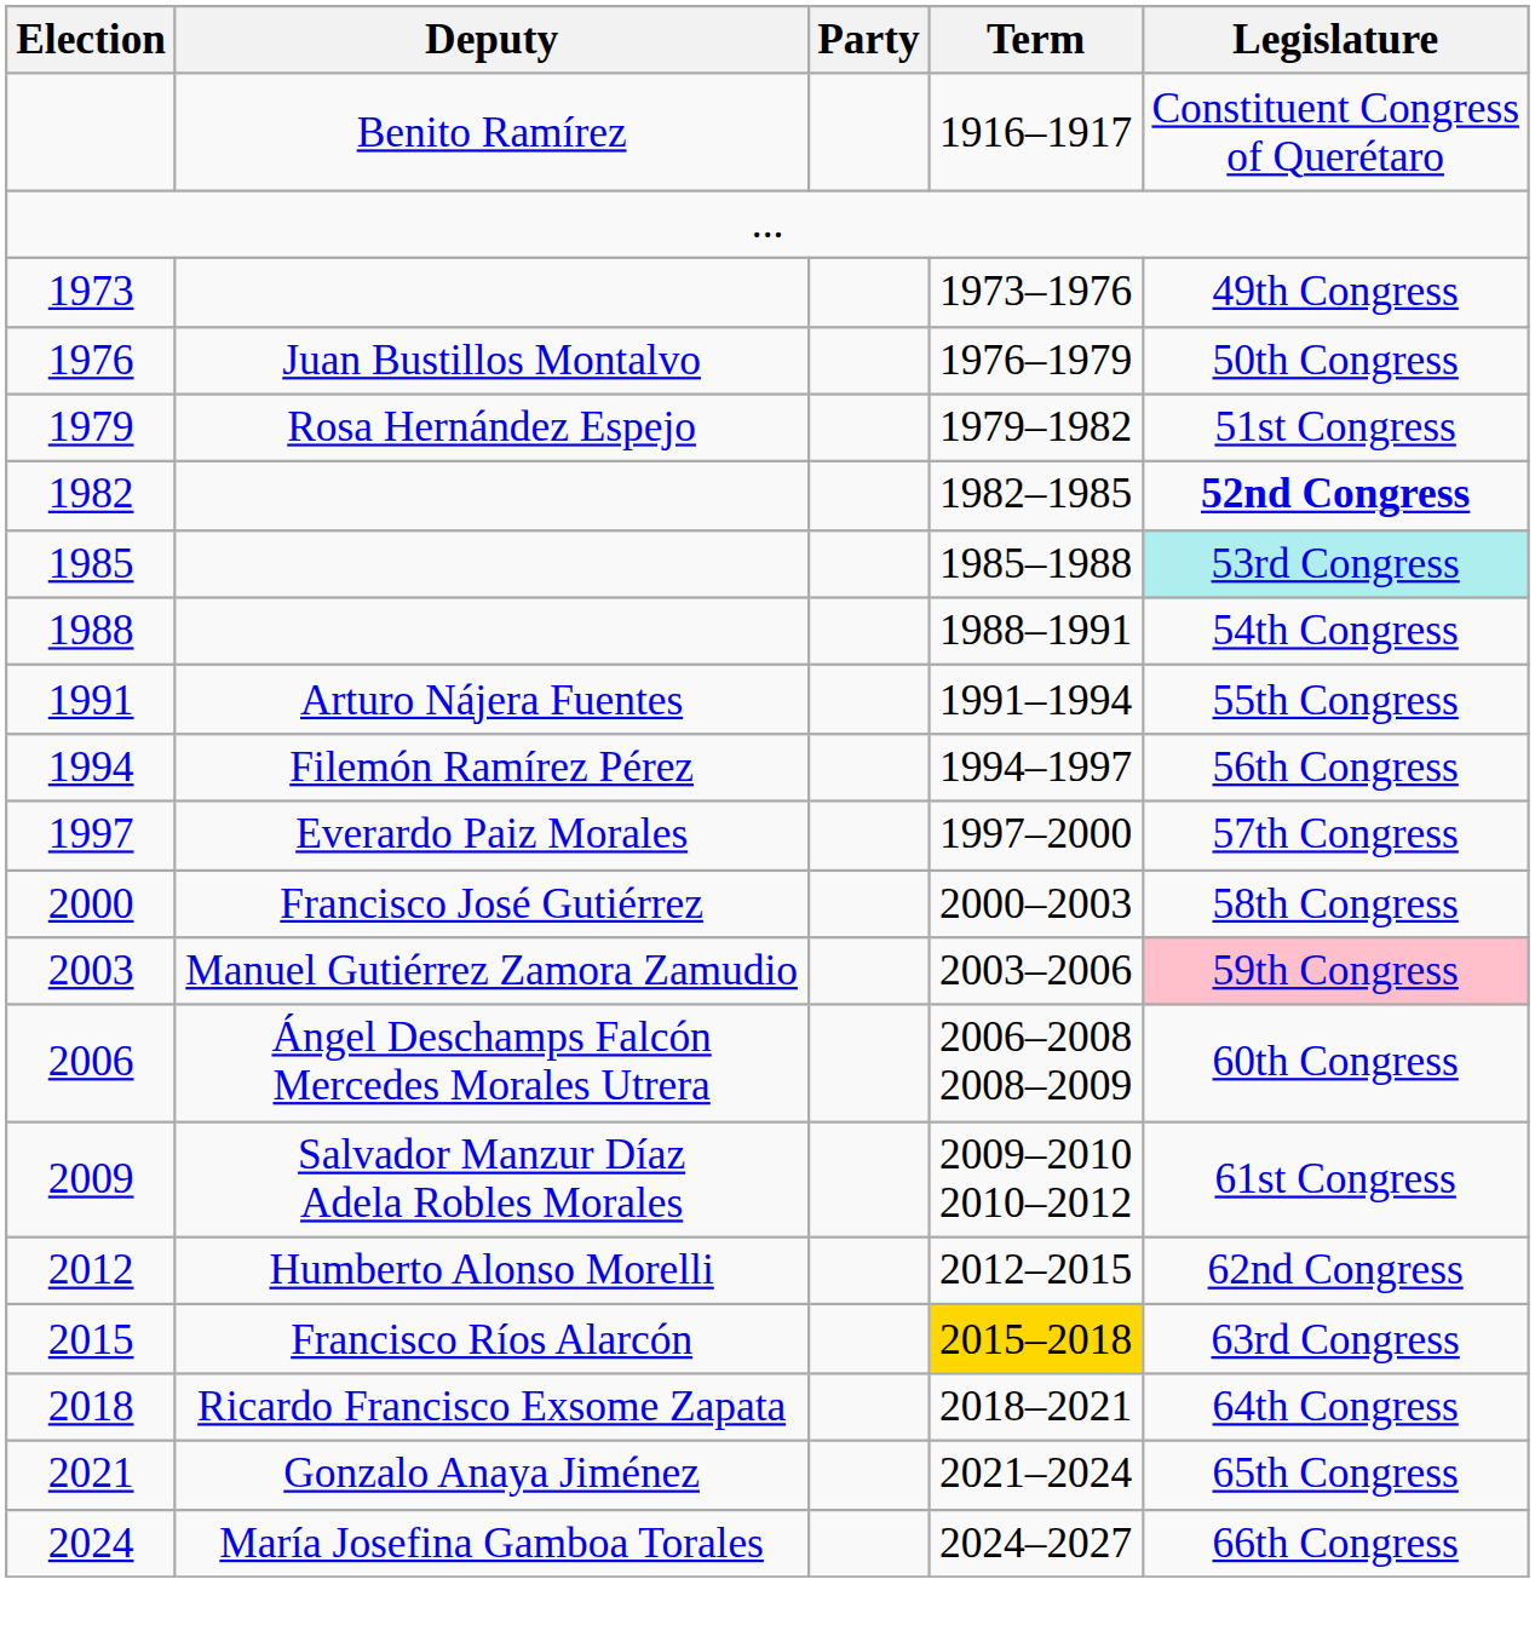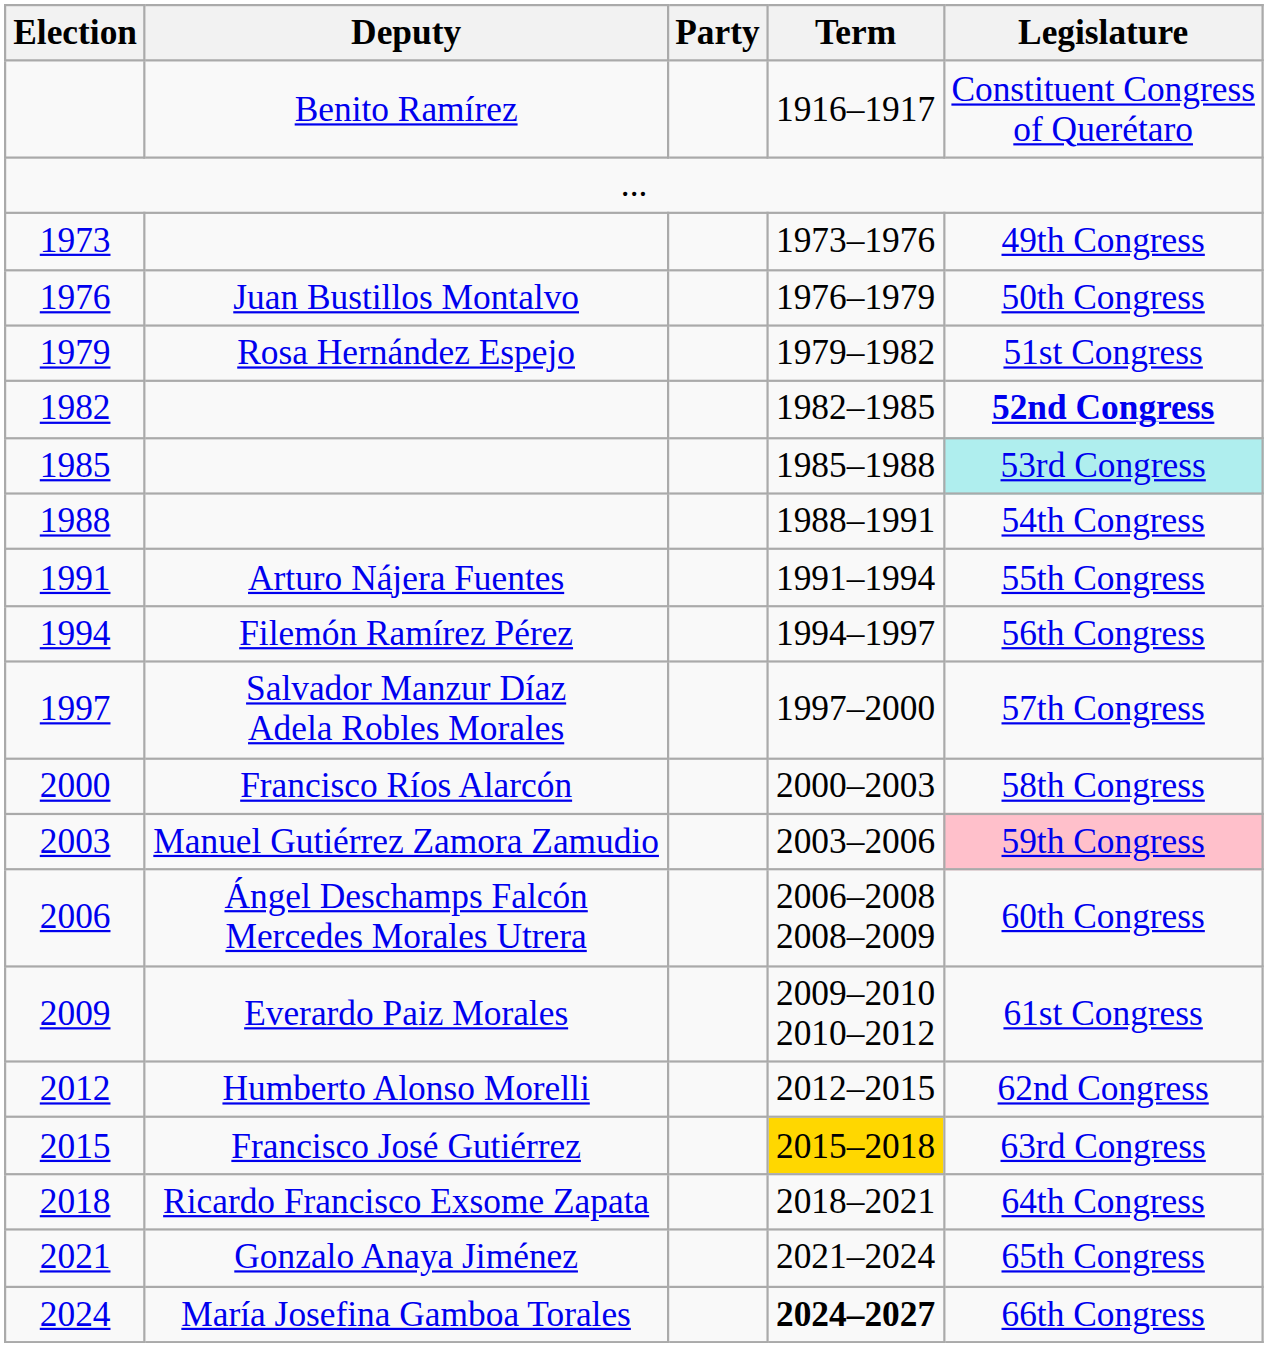 <table class="wikitable sortable" style="text-align: center">
 <tr>
 <th>Election</th>
 <th class="unsortable">Deputy</th>
 <th class="unsortable">Party</th>
 <th class="unsortable">Term</th>
 <th class="unsortable">Legislature</th>
 </tr>
 <tr>
 <td></td>
 <td><a href='#'>Benito Ramírez</a></td>
 <td></td>
 <td>1916–1917</td>
 <td><a href='#'>Constituent Congress<br>of Querétaro</a></td>
 </tr>
 <tr>
 <td colspan=5> ...</td>
 </tr>
 <tr>
 <td><a href='#'>1973</a></td>
 <td></td>
 <td></td>
 <td>1973–1976</td>
 <td><a href='#'>49th Congress</a></td>
 </tr>
 <tr>
 <td><a href='#'>1976</a></td>
 <td><a href='#'>Juan Bustillos Montalvo</a></td>
 <td></td>
 <td>1976–1979</td>
 <td><a href='#'>50th Congress</a></td>
 </tr>
 <tr>
 <td><a href='#'>1979</a></td>
 <td><a href='#'>Rosa Hernández Espejo</a></td>
 <td></td>
 <td>1979–1982</td>
 <td><a href='#'>51st Congress</a></td>
 </tr>
 <tr>
 <td><a href='#'>1982</a></td>
 <td></td>
 <td></td>
 <td>1982–1985</td>
 <td><strong><a href='#'>52nd Congress</a></strong></td>
 </tr>
 <tr>
 <td><a href='#'>1985</a></td>
 <td></td>
 <td></td>
 <td>1985–1988</td>
 <td style="background: paleturquoise;"><a href='#'>53rd Congress</a></td>
 </tr>
 <tr>
 <td><a href='#'>1988</a></td>
 <td></td>
 <td></td>
 <td>1988–1991</td>
 <td><a href='#'>54th Congress</a></td>
 </tr>
 <tr>
 <td><a href='#'>1991</a></td>
 <td><a href='#'>Arturo Nájera Fuentes</a></td>
 <td></td>
 <td>1991–1994</td>
 <td><a href='#'>55th Congress</a></td>
 </tr>
 <tr>
 <td><a href='#'>1994</a></td>
 <td><a href='#'>Filemón Ramírez Pérez</a></td>
 <td></td>
 <td>1994–1997</td>
 <td><a href='#'>56th Congress</a></td>
 </tr>
 <tr>
 <td><a href='#'>1997</a></td>
-<td><a href='#'>Everardo Paiz Morales</a></td>
+<td><a href='#'>Salvador Manzur Díaz</a><br><a href='#'>Adela Robles Morales</a></td>
 <td></td>
 <td>1997–2000</td>
 <td><a href='#'>57th Congress</a></td>
 </tr>
 <tr>
 <td><a href='#'>2000</a></td>
-<td><a href='#'>Francisco José Gutiérrez</a></td>
+<td><a href='#'>Francisco Ríos Alarcón</a></td>
 <td></td>
 <td>2000–2003</td>
 <td><a href='#'>58th Congress</a></td>
 </tr>
 <tr>
 <td><a href='#'>2003</a></td>
 <td><a href='#'>Manuel Gutiérrez Zamora Zamudio</a></td>
 <td></td>
 <td>2003–2006</td>
 <td style="background: pink;"><a href='#'>59th Congress</a></td>
 </tr>
 <tr>
 <td><a href='#'>2006</a></td>
 <td><a href='#'>Ángel Deschamps Falcón</a><br><a href='#'>Mercedes Morales Utrera</a></td>
 <td></td>
 <td>2006–2008<br>2008–2009</td>
 <td><a href='#'>60th Congress</a></td>
 </tr>
 <tr>
 <td><a href='#'>2009</a></td>
-<td><a href='#'>Salvador Manzur Díaz</a><br><a href='#'>Adela Robles Morales</a></td>
+<td><a href='#'>Everardo Paiz Morales</a></td>
 <td></td>
 <td>2009–2010<br>2010–2012</td>
 <td><a href='#'>61st Congress</a></td>
 </tr>
 <tr>
 <td><a href='#'>2012</a></td>
 <td><a href='#'>Humberto Alonso Morelli</a></td>
 <td></td>
 <td>2012–2015</td>
 <td><a href='#'>62nd Congress</a></td>
 </tr>
 <tr>
 <td><a href='#'>2015</a></td>
-<td><a href='#'>Francisco Ríos Alarcón</a></td>
+<td><a href='#'>Francisco José Gutiérrez</a></td>
 <td></td>
 <td style="background: gold;">2015–2018</td>
 <td><a href='#'>63rd Congress</a></td>
 </tr>
 <tr>
 <td><a href='#'>2018</a></td>
 <td><a href='#'>Ricardo Francisco Exsome Zapata</a></td>
 <td></td>
 <td>2018–2021</td>
 <td><a href='#'>64th Congress</a></td>
 </tr>
 <tr>
 <td><a href='#'>2021</a></td>
 <td><a href='#'>Gonzalo Anaya Jiménez</a></td>
 <td></td>
 <td>2021–2024</td>
 <td><a href='#'>65th Congress</a></td>
 </tr>
 <tr>
 <td><a href='#'>2024</a></td>
 <td><a href='#'>María Josefina Gamboa Torales</a></td>
 <td></td>
-<td>2024–2027</td>
+<td><strong>2024–2027</strong></td>
 <td><a href='#'>66th Congress</a></td>
 </tr>
 </table>
